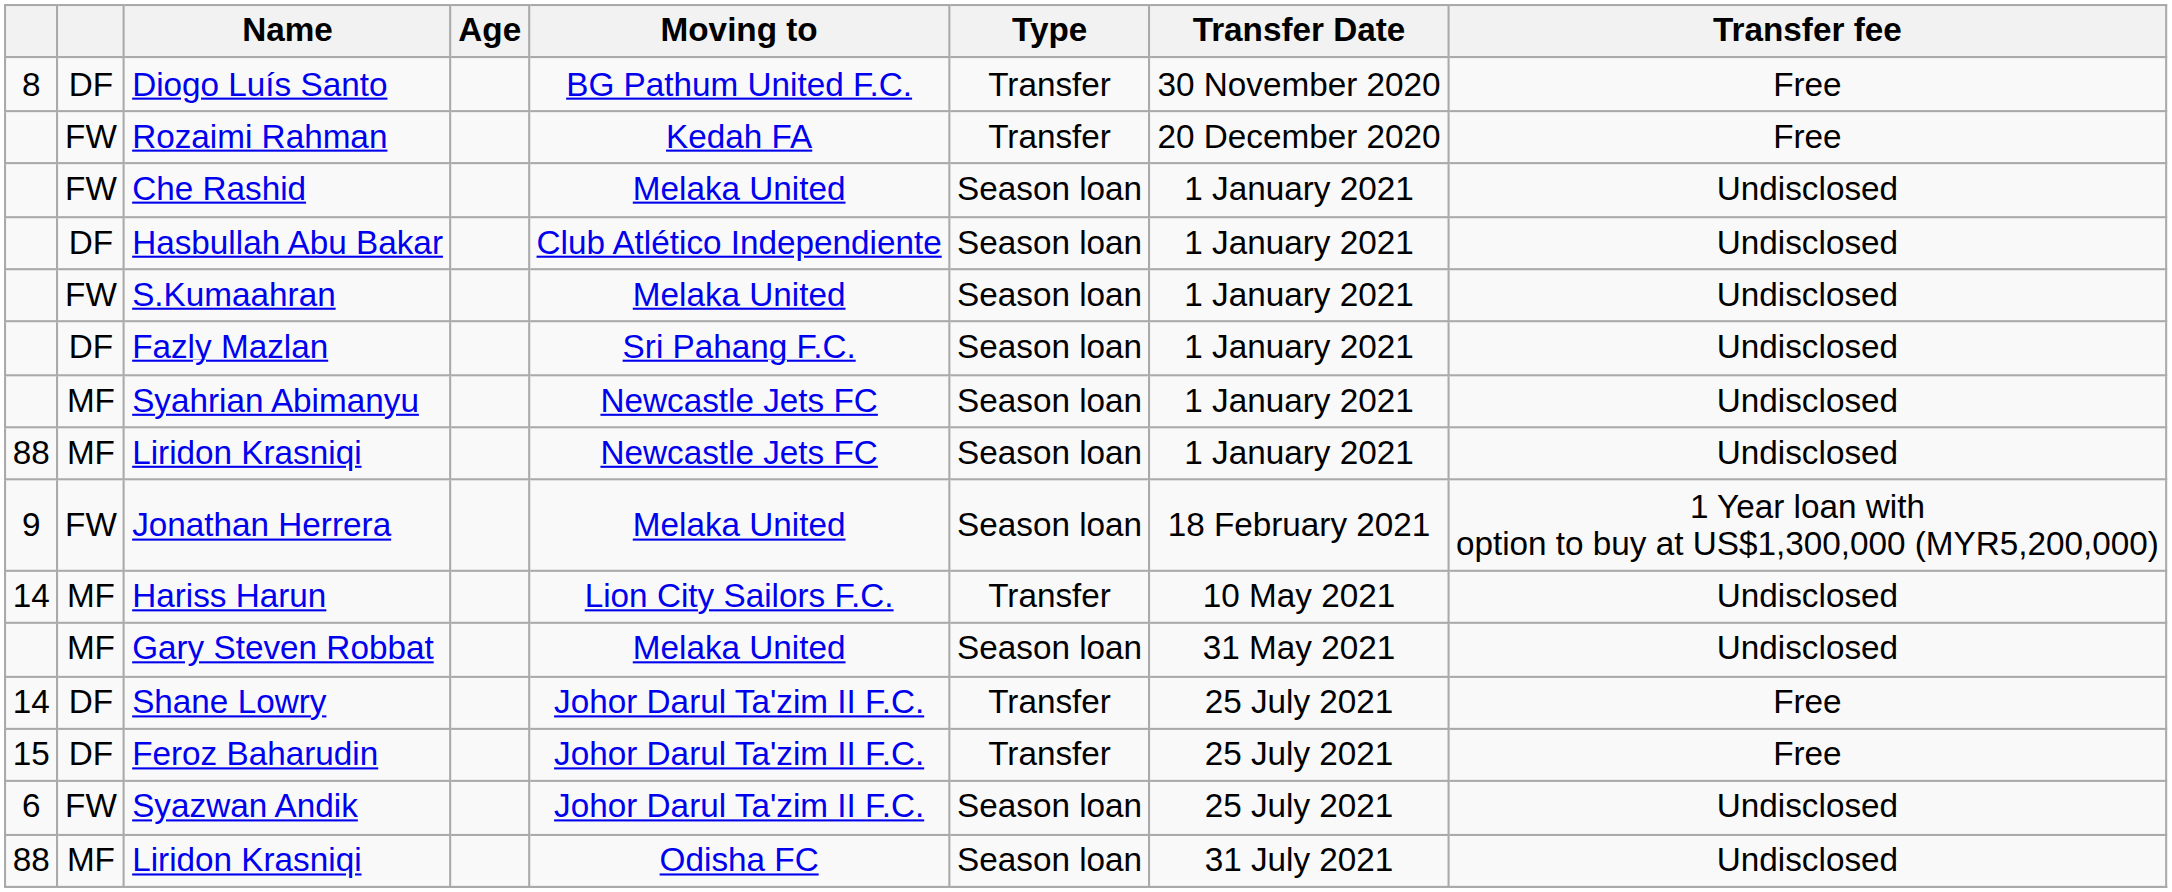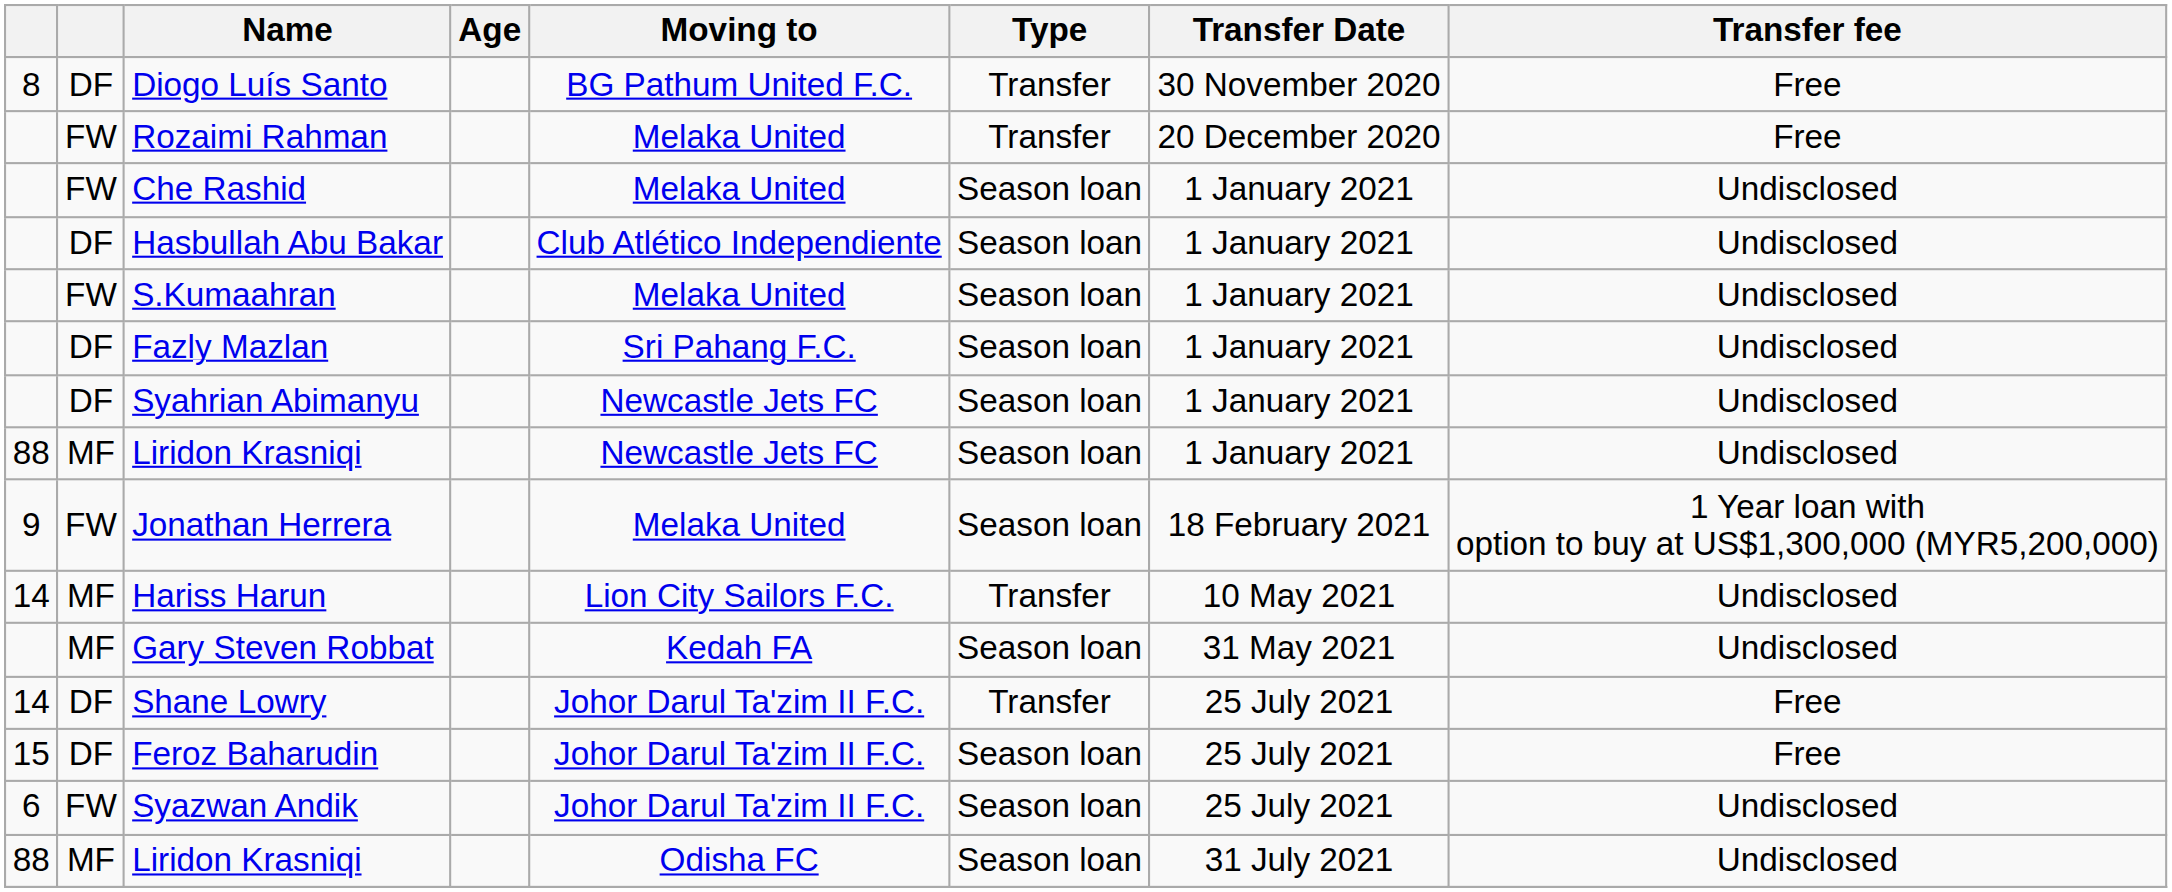 <table class="wikitable" style="text-align:center;">
 <tr>
 <th></th>
 <th></th>
 <th>Name</th>
 <th>Age</th>
 <th>Moving to</th>
 <th>Type</th>
 <th>Transfer Date</th>
 <th>Transfer fee</th>
 </tr>
 <tr>
 <td>8</td>
 <td>DF</td>
 <td align=left> <a href='#'>Diogo Luís Santo</a></td>
 <td></td>
 <td> <a href='#'>BG Pathum United F.C.</a></td>
 <td>Transfer</td>
 <td>30 November 2020</td>
 <td>Free </td>
 </tr>
 <tr>
 <td></td>
 <td>FW</td>
 <td align=left> <a href='#'>Rozaimi Rahman</a></td>
 <td></td>
-<td> <a href='#'>Kedah FA</a></td>
+<td> <a href='#'>Melaka United</a></td>
 <td>Transfer</td>
 <td>20 December 2020</td>
 <td>Free </td>
 </tr>
 <tr>
 <td></td>
 <td>FW</td>
 <td align=left> <a href='#'>Che Rashid</a></td>
 <td></td>
 <td> <a href='#'>Melaka United</a></td>
 <td>Season loan</td>
 <td>1 January 2021</td>
 <td>Undisclosed</td>
 </tr>
 <tr>
 <td></td>
 <td>DF</td>
 <td align=left> <a href='#'>Hasbullah Abu Bakar</a></td>
 <td></td>
 <td> <a href='#'>Club Atlético Independiente</a></td>
 <td>Season loan</td>
 <td>1 January 2021</td>
 <td>Undisclosed</td>
 </tr>
 <tr>
 <td></td>
 <td>FW</td>
 <td align=left> <a href='#'>S.Kumaahran</a></td>
 <td></td>
 <td> <a href='#'>Melaka United</a></td>
 <td>Season loan</td>
 <td>1 January 2021</td>
 <td>Undisclosed</td>
 </tr>
 <tr>
 <td></td>
 <td>DF</td>
 <td align=left> <a href='#'>Fazly Mazlan</a></td>
 <td></td>
 <td> <a href='#'>Sri Pahang F.C.</a></td>
 <td>Season loan</td>
 <td>1 January 2021</td>
 <td>Undisclosed</td>
 </tr>
 <tr>
 <td></td>
-<td>MF</td>
+<td>DF</td>
 <td align=left> <a href='#'>Syahrian Abimanyu</a></td>
 <td></td>
 <td> <a href='#'>Newcastle Jets FC</a></td>
 <td>Season loan</td>
 <td>1 January 2021</td>
 <td>Undisclosed </td>
 </tr>
 <tr>
 <td>88</td>
 <td>MF</td>
 <td align=left> <a href='#'>Liridon Krasniqi</a></td>
 <td></td>
 <td> <a href='#'>Newcastle Jets FC</a></td>
 <td>Season loan</td>
 <td>1 January 2021</td>
 <td>Undisclosed </td>
 </tr>
 <tr>
 <td>9</td>
 <td>FW</td>
 <td align=left> <a href='#'>Jonathan Herrera</a></td>
 <td></td>
 <td> <a href='#'>Melaka United</a></td>
 <td>Season loan</td>
 <td>18 February 2021</td>
 <td>1 Year loan with <br> option to buy at US$1,300,000 (MYR5,200,000)</td>
 </tr>
 <tr>
 <td>14</td>
 <td>MF</td>
 <td align=left> <a href='#'>Hariss Harun</a></td>
 <td></td>
 <td> <a href='#'>Lion City Sailors F.C.</a></td>
 <td>Transfer</td>
 <td>10 May 2021</td>
 <td>Undisclosed </td>
 </tr>
 <tr>
 <td></td>
 <td>MF</td>
 <td align=left> <a href='#'>Gary Steven Robbat</a></td>
 <td></td>
-<td> <a href='#'>Melaka United</a></td>
+<td> <a href='#'>Kedah FA</a></td>
 <td>Season loan</td>
 <td>31 May 2021</td>
 <td>Undisclosed  </td>
 </tr>
 <tr>
 <td>14</td>
 <td>DF</td>
 <td align=left> <a href='#'>Shane Lowry</a></td>
 <td></td>
 <td> <a href='#'>Johor Darul Ta'zim II F.C.</a></td>
 <td>Transfer</td>
 <td>25 July 2021</td>
 <td>Free</td>
 </tr>
 <tr>
 <td>15</td>
 <td>DF</td>
 <td align=left> <a href='#'>Feroz Baharudin</a></td>
 <td></td>
 <td> <a href='#'>Johor Darul Ta'zim II F.C.</a></td>
-<td>Transfer</td>
+<td>Season loan</td>
 <td>25 July 2021</td>
 <td>Free</td>
 </tr>
 <tr>
 <td>6</td>
 <td>FW</td>
 <td align=left> <a href='#'>Syazwan Andik</a></td>
 <td></td>
 <td> <a href='#'>Johor Darul Ta'zim II F.C.</a></td>
 <td>Season loan</td>
 <td>25 July 2021</td>
 <td>Undisclosed</td>
 </tr>
 <tr>
 <td>88</td>
 <td>MF</td>
 <td align=left> <a href='#'>Liridon Krasniqi</a></td>
 <td></td>
 <td> <a href='#'>Odisha FC</a></td>
 <td>Season loan</td>
 <td>31 July 2021</td>
 <td>Undisclosed</td>
 </tr>
 <tr>
 </tr>
 </table>
